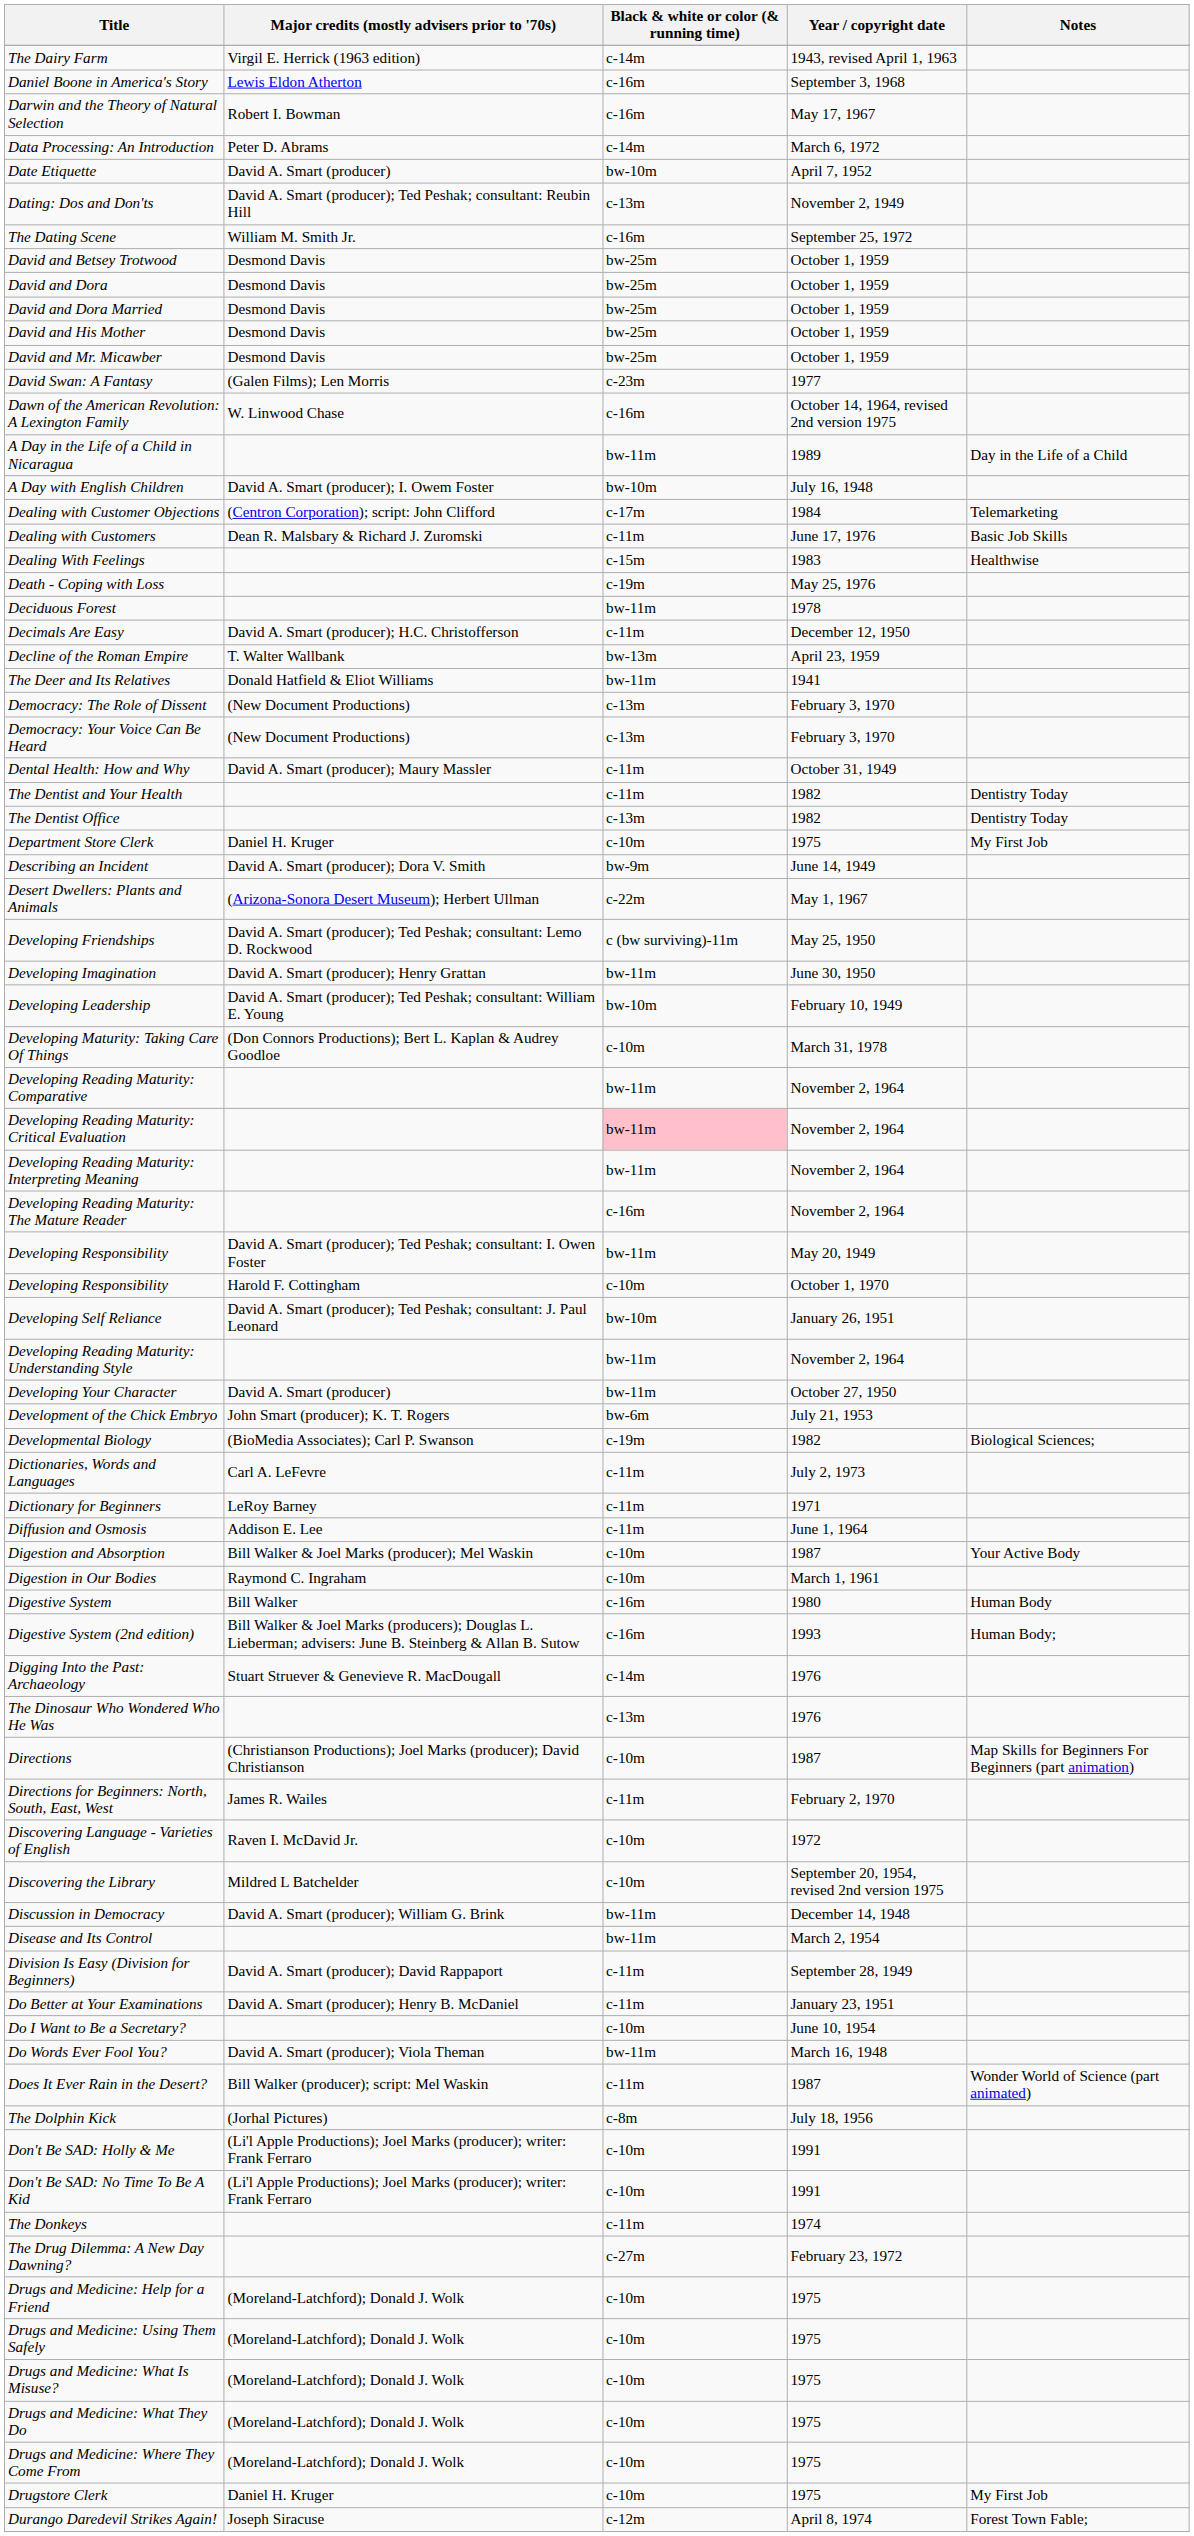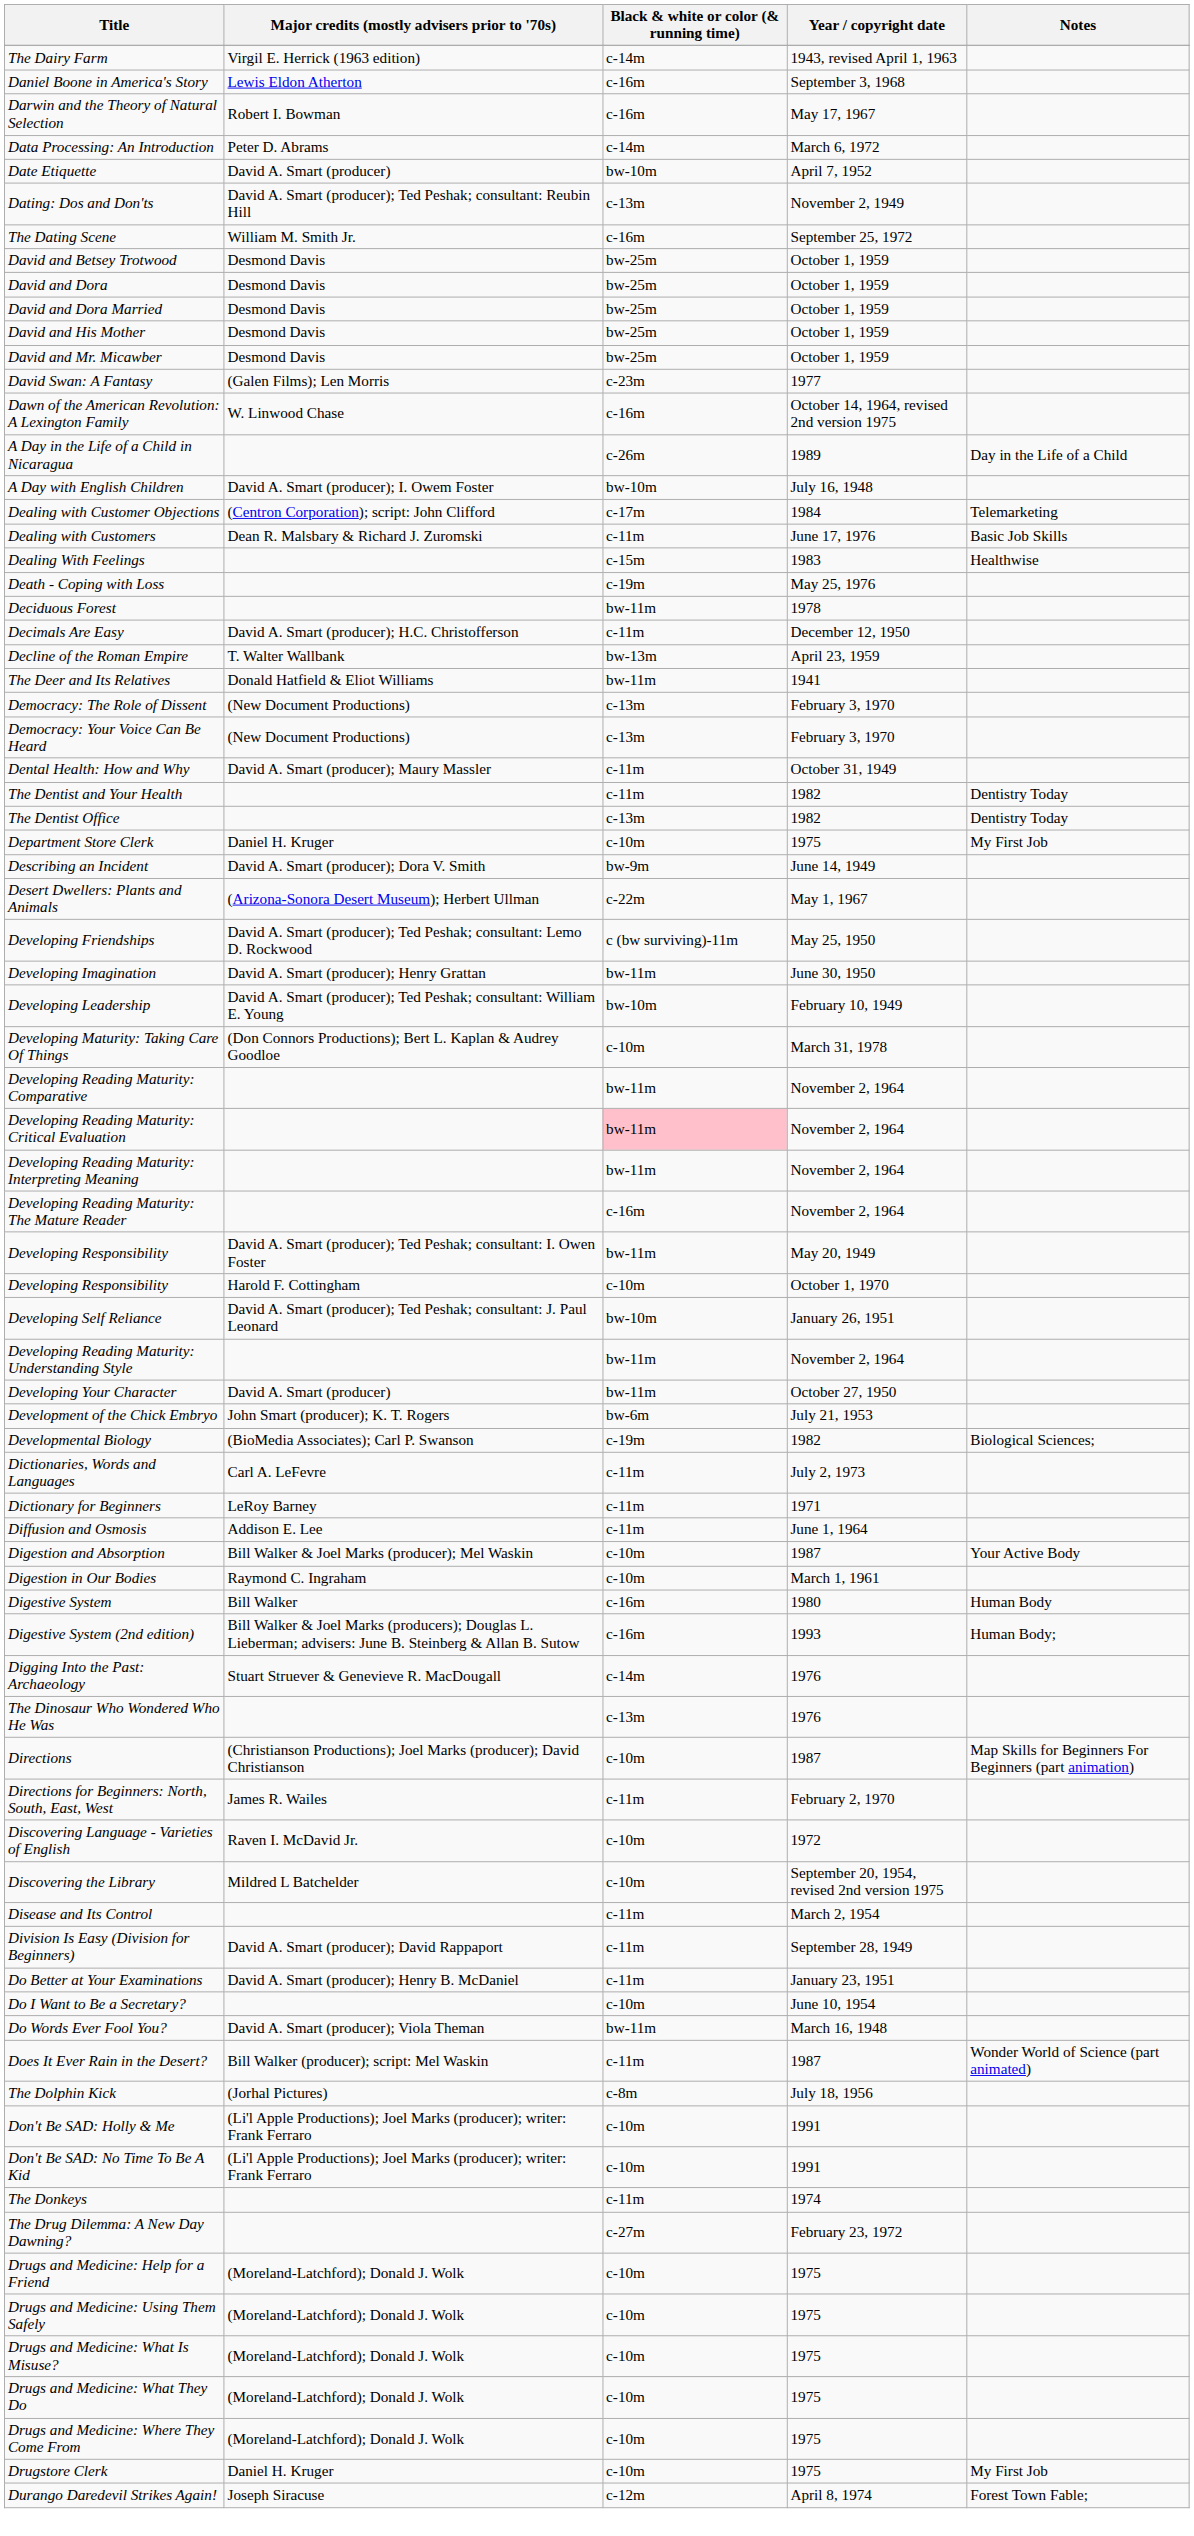 <table class="wikitable sortable" border="1">
 <tr>
 <th>Title</th>
 <th>Major credits (mostly advisers prior to '70s)</th>
 <th>Black & white or color (& running time)</th>
 <th>Year / copyright date</th>
 <th>Notes</th>
 </tr>
 <tr>
 </tr>
 <tr>
 <td><em>The Dairy Farm</em></td>
 <td>Virgil E. Herrick (1963 edition)</td>
 <td>c-14m</td>
 <td>1943, revised  April 1, 1963</td>
 <td></td>
 </tr>
 <tr>
 <td><em>Daniel Boone in America's Story</em></td>
 <td><a href='#'>Lewis Eldon Atherton</a></td>
 <td>c-16m</td>
 <td>September 3, 1968</td>
 <td></td>
 </tr>
 <tr>
 <td><em>Darwin and the Theory of Natural Selection</em></td>
 <td>Robert I. Bowman</td>
 <td>c-16m</td>
 <td>May 17, 1967</td>
 <td></td>
 </tr>
 <tr>
 <td><em>Data Processing: An Introduction</em></td>
 <td>Peter D. Abrams</td>
 <td>c-14m</td>
 <td>March 6, 1972</td>
 <td></td>
 </tr>
 <tr>
 <td><em>Date Etiquette</em></td>
 <td>David A. Smart (producer)</td>
 <td>bw-10m</td>
 <td>April 7, 1952</td>
 <td></td>
 </tr>
 <tr>
 <td><em>Dating: Dos and Don'ts</em></td>
 <td>David A. Smart (producer); Ted Peshak; consultant: Reubin Hill</td>
 <td>c-13m</td>
 <td>November 2, 1949</td>
 <td></td>
 </tr>
 <tr>
 <td><em>The Dating Scene</em></td>
 <td>William M. Smith Jr.</td>
 <td>c-16m</td>
 <td>September 25, 1972</td>
 <td></td>
 </tr>
 <tr>
 <td><em>David and Betsey Trotwood</em></td>
 <td>Desmond Davis</td>
 <td>bw-25m</td>
 <td>October 1, 1959</td>
 <td></td>
 </tr>
 <tr>
 <td><em>David and Dora</em></td>
 <td>Desmond Davis</td>
 <td>bw-25m</td>
 <td>October 1, 1959</td>
 <td></td>
 </tr>
 <tr>
 <td><em>David and Dora Married</em></td>
 <td>Desmond Davis</td>
 <td>bw-25m</td>
 <td>October 1, 1959</td>
 <td></td>
 </tr>
 <tr>
 <td><em>David and His Mother</em></td>
 <td>Desmond Davis</td>
 <td>bw-25m</td>
 <td>October 1, 1959</td>
 <td></td>
 </tr>
 <tr>
 <td><em>David and Mr. Micawber</em></td>
 <td>Desmond Davis</td>
 <td>bw-25m</td>
 <td>October 1, 1959</td>
 <td></td>
 </tr>
 <tr>
 <td><em>David Swan: A Fantasy</em></td>
 <td>(Galen Films); Len Morris</td>
 <td>c-23m</td>
 <td>1977</td>
 <td></td>
 </tr>
 <tr>
 <td><em>Dawn of the American Revolution: A Lexington Family</em></td>
 <td>W. Linwood Chase</td>
 <td>c-16m</td>
 <td>October 14, 1964, revised 2nd version 1975</td>
 <td></td>
 </tr>
 <tr>
 <td><em>A Day in the Life of a Child in Nicaragua</em></td>
 <td></td>
-<td>bw-11m</td>
+<td>c-26m</td>
 <td>1989</td>
 <td>Day in the Life of a Child</td>
 </tr>
 <tr>
 <td><em>A Day with English Children</em></td>
 <td>David A. Smart (producer); I. Owem Foster</td>
 <td>bw-10m</td>
 <td>July 16, 1948</td>
 <td></td>
 </tr>
 <tr>
 <td><em>Dealing with Customer Objections</em></td>
 <td>(<a href='#'>Centron Corporation</a>); script: John Clifford</td>
 <td>c-17m</td>
 <td>1984</td>
 <td>Telemarketing</td>
 </tr>
 <tr>
 <td><em>Dealing with Customers</em></td>
 <td>Dean R. Malsbary & Richard J. Zuromski</td>
 <td>c-11m</td>
 <td>June 17, 1976</td>
 <td>Basic Job Skills</td>
 </tr>
 <tr>
 <td><em>Dealing With Feelings</em></td>
 <td></td>
 <td>c-15m</td>
 <td>1983</td>
 <td>Healthwise</td>
 </tr>
 <tr>
 <td><em>Death - Coping with Loss</em></td>
 <td></td>
 <td>c-19m</td>
 <td>May 25, 1976</td>
 <td></td>
 </tr>
 <tr>
 <td><em>Deciduous Forest</em></td>
 <td></td>
 <td>bw-11m</td>
 <td>1978</td>
 <td></td>
 </tr>
 <tr>
 <td><em>Decimals Are Easy</em></td>
 <td>David A. Smart (producer); H.C. Christofferson</td>
 <td>c-11m</td>
 <td>December 12, 1950</td>
 <td></td>
 </tr>
 <tr>
 <td><em>Decline of the Roman Empire</em></td>
 <td>T. Walter Wallbank</td>
 <td>bw-13m</td>
 <td>April 23, 1959</td>
 <td></td>
 </tr>
 <tr>
 <td><em>The Deer and Its Relatives</em></td>
 <td>Donald Hatfield & Eliot Williams</td>
 <td>bw-11m</td>
 <td>1941</td>
 <td></td>
 </tr>
 <tr>
 <td><em>Democracy: The Role of Dissent</em></td>
 <td>(New Document Productions)</td>
 <td>c-13m</td>
 <td>February 3, 1970</td>
 <td></td>
 </tr>
 <tr>
 <td><em>Democracy: Your Voice Can Be Heard</em></td>
 <td>(New Document Productions)</td>
 <td>c-13m</td>
 <td>February 3, 1970</td>
 <td></td>
 </tr>
 <tr>
 <td><em>Dental Health: How and Why</em></td>
 <td>David A. Smart (producer); Maury Massler</td>
 <td>c-11m</td>
 <td>October 31, 1949</td>
 <td></td>
 </tr>
 <tr>
 <td><em>The Dentist and Your Health</em></td>
 <td></td>
 <td>c-11m</td>
 <td>1982</td>
 <td>Dentistry Today</td>
 </tr>
 <tr>
 <td><em>The Dentist Office</em></td>
 <td></td>
 <td>c-13m</td>
 <td>1982</td>
 <td>Dentistry Today</td>
 </tr>
 <tr>
 <td><em>Department Store Clerk</em></td>
 <td>Daniel H. Kruger</td>
 <td>c-10m</td>
 <td>1975</td>
 <td>My First Job</td>
 </tr>
 <tr>
 <td><em>Describing an Incident</em></td>
 <td>David A. Smart (producer); Dora V. Smith</td>
 <td>bw-9m</td>
 <td>June 14, 1949</td>
 <td></td>
 </tr>
 <tr>
 <td><em>Desert Dwellers: Plants and Animals</em></td>
 <td>(<a href='#'>Arizona-Sonora Desert Museum</a>); Herbert Ullman</td>
 <td>c-22m</td>
 <td>May 1, 1967</td>
 <td></td>
 </tr>
 <tr>
 <td><em>Developing Friendships</em></td>
 <td>David A. Smart (producer); Ted Peshak; consultant: Lemo D. Rockwood</td>
 <td>c (bw surviving)-11m</td>
 <td>May 25, 1950</td>
 <td></td>
 </tr>
 <tr>
 <td><em>Developing Imagination</em></td>
 <td>David A. Smart (producer); Henry Grattan</td>
 <td>bw-11m</td>
 <td>June 30, 1950</td>
 <td></td>
 </tr>
 <tr>
 <td><em>Developing Leadership</em></td>
 <td>David A. Smart (producer); Ted Peshak; consultant: William E. Young</td>
 <td>bw-10m</td>
 <td>February 10, 1949</td>
 <td></td>
 </tr>
 <tr>
 <td><em>Developing Maturity: Taking Care Of Things</em></td>
 <td>(Don Connors Productions); Bert L. Kaplan & Audrey Goodloe</td>
 <td>c-10m</td>
 <td>March 31, 1978</td>
 <td></td>
 </tr>
 <tr>
 <td><em>Developing Reading Maturity: Comparative</em></td>
 <td></td>
 <td>bw-11m</td>
 <td>November 2, 1964</td>
 <td></td>
 </tr>
 <tr>
 <td><em>Developing Reading Maturity: Critical Evaluation</em></td>
 <td></td>
 <td style="background: pink;">bw-11m</td>
 <td>November 2, 1964</td>
 <td></td>
 </tr>
 <tr>
 <td><em>Developing Reading Maturity: Interpreting Meaning</em></td>
 <td></td>
 <td>bw-11m</td>
 <td>November 2, 1964</td>
 <td></td>
 </tr>
 <tr>
 <td><em>Developing Reading Maturity: The Mature Reader</em></td>
 <td></td>
 <td>c-16m</td>
 <td>November 2, 1964</td>
 <td></td>
 </tr>
 <tr>
 <td><em>Developing Responsibility</em></td>
 <td>David A. Smart (producer); Ted Peshak; consultant: I. Owen Foster</td>
 <td>bw-11m</td>
 <td>May 20, 1949</td>
 <td></td>
 </tr>
 <tr>
 <td><em>Developing Responsibility</em></td>
 <td>Harold F. Cottingham</td>
 <td>c-10m</td>
 <td>October 1, 1970</td>
 <td></td>
 </tr>
 <tr>
 <td><em>Developing Self Reliance</em></td>
 <td>David A. Smart (producer); Ted Peshak; consultant: J. Paul Leonard</td>
 <td>bw-10m</td>
 <td>January 26, 1951</td>
 <td></td>
 </tr>
 <tr>
 <td><em>Developing Reading Maturity: Understanding Style</em></td>
 <td></td>
 <td>bw-11m</td>
 <td>November 2, 1964</td>
 <td></td>
 </tr>
 <tr>
 <td><em>Developing Your Character</em></td>
 <td>David A. Smart (producer)</td>
 <td>bw-11m</td>
 <td>October 27, 1950</td>
 <td></td>
 </tr>
 <tr>
 <td><em>Development of the Chick Embryo</em></td>
 <td>John Smart (producer); K. T. Rogers</td>
 <td>bw-6m</td>
 <td>July 21, 1953</td>
 <td></td>
 </tr>
 <tr>
 <td><em>Developmental Biology</em></td>
 <td>(BioMedia Associates); Carl P. Swanson</td>
 <td>c-19m</td>
 <td>1982</td>
 <td>Biological Sciences; </td>
 </tr>
 <tr>
 <td><em>Dictionaries, Words and Languages</em></td>
 <td>Carl A. LeFevre</td>
 <td>c-11m</td>
 <td>July 2, 1973</td>
 <td></td>
 </tr>
 <tr>
 <td><em>Dictionary for Beginners</em></td>
 <td>LeRoy Barney</td>
 <td>c-11m</td>
 <td>1971</td>
 <td></td>
 </tr>
 <tr>
 <td><em>Diffusion and Osmosis</em></td>
 <td>Addison E. Lee</td>
 <td>c-11m</td>
 <td>June 1, 1964</td>
 <td></td>
 </tr>
 <tr>
 <td><em>Digestion and Absorption</em></td>
 <td>Bill Walker & Joel Marks (producer); Mel Waskin</td>
 <td>c-10m</td>
 <td>1987</td>
 <td>Your Active Body</td>
 </tr>
 <tr>
 <td><em>Digestion in Our Bodies</em></td>
 <td>Raymond C. Ingraham</td>
 <td>c-10m</td>
 <td>March 1, 1961</td>
 <td></td>
 </tr>
 <tr>
 <td><em>Digestive System</em></td>
 <td>Bill Walker</td>
 <td>c-16m</td>
 <td>1980</td>
 <td>Human Body</td>
 </tr>
 <tr>
 <td><em>Digestive System (2nd edition)</em></td>
 <td>Bill Walker & Joel Marks (producers); Douglas L. Lieberman; advisers: June B. Steinberg & Allan B. Sutow</td>
 <td>c-16m</td>
 <td>1993</td>
 <td>Human Body;  </td>
 </tr>
 <tr>
 <td><em>Digging Into the Past: Archaeology</em></td>
 <td>Stuart Struever & Genevieve R. MacDougall</td>
 <td>c-14m</td>
 <td>1976</td>
 <td></td>
 </tr>
 <tr>
 <td><em>The Dinosaur Who Wondered Who He Was</em></td>
 <td></td>
 <td>c-13m</td>
 <td>1976</td>
 <td></td>
 </tr>
 <tr>
 <td><em>Directions</em></td>
 <td>(Christianson Productions);  Joel Marks (producer); David Christianson</td>
 <td>c-10m</td>
 <td>1987</td>
 <td>Map Skills for Beginners For Beginners (part <a href='#'>animation</a>)</td>
 </tr>
 <tr>
 <td><em>Directions for Beginners: North, South, East, West</em></td>
 <td>James R. Wailes</td>
 <td>c-11m</td>
 <td>February 2, 1970</td>
 <td></td>
 </tr>
 <tr>
 <td><em>Discovering Language - Varieties of English</em></td>
 <td>Raven I. McDavid Jr.</td>
 <td>c-10m</td>
 <td>1972</td>
 <td></td>
 </tr>
 <tr>
 <td><em>Discovering the Library</em></td>
 <td>Mildred L Batchelder</td>
 <td>c-10m</td>
 <td>September 20, 1954, revised 2nd version 1975</td>
 <td></td>
 </tr>
 <tr>
-<td><em>Discussion in Democracy</em></td>
-<td>David A. Smart (producer); William G. Brink</td>
-<td>bw-11m</td>
-<td>December 14, 1948</td>
-<td></td>
-</tr>
-<tr>
 <td><em>Disease and Its Control</em></td>
 <td></td>
-<td>bw-11m</td>
+<td>c-11m</td>
 <td>March 2, 1954</td>
 <td></td>
 </tr>
 <tr>
 <td><em>Division Is Easy (Division for Beginners)</em></td>
 <td>David A. Smart (producer); David Rappaport</td>
 <td>c-11m</td>
 <td>September 28, 1949</td>
 <td></td>
 </tr>
 <tr>
 <td><em>Do Better at Your Examinations</em></td>
 <td>David A. Smart (producer); Henry B. McDaniel</td>
 <td>c-11m</td>
 <td>January 23, 1951</td>
 <td></td>
 </tr>
 <tr>
 <td><em>Do I Want to Be a Secretary?</em></td>
 <td></td>
 <td>c-10m</td>
 <td>June 10, 1954</td>
 <td></td>
 </tr>
 <tr>
 <td><em>Do Words Ever Fool You?</em></td>
 <td>David A. Smart (producer); Viola Theman</td>
 <td>bw-11m</td>
 <td>March 16, 1948</td>
 <td></td>
 </tr>
 <tr>
 <td><em>Does It Ever Rain in the Desert?</em></td>
 <td>Bill Walker (producer); script: Mel Waskin</td>
 <td>c-11m</td>
 <td>1987</td>
 <td>Wonder World of Science (part <a href='#'>animated</a>)</td>
 </tr>
 <tr>
 <td><em>The Dolphin Kick</em></td>
 <td>(Jorhal Pictures)</td>
 <td>c-8m</td>
 <td>July 18, 1956</td>
 <td></td>
 </tr>
 <tr>
 <td><em>Don't Be SAD: Holly & Me</em></td>
 <td>(Li'l Apple Productions); Joel Marks (producer); writer: Frank Ferraro</td>
 <td>c-10m</td>
 <td>1991</td>
 <td></td>
 </tr>
 <tr>
 <td><em>Don't Be SAD: No Time To Be A Kid</em></td>
 <td>(Li'l Apple Productions); Joel Marks (producer); writer: Frank Ferraro</td>
 <td>c-10m</td>
 <td>1991</td>
 <td></td>
 </tr>
 <tr>
 <td><em>The Donkeys</em></td>
 <td></td>
 <td>c-11m</td>
 <td>1974</td>
 <td></td>
 </tr>
 <tr>
 <td><em>The Drug Dilemma: A New Day Dawning?</em></td>
 <td></td>
 <td>c-27m</td>
 <td>February 23, 1972</td>
 <td></td>
 </tr>
 <tr>
 <td><em>Drugs and Medicine: Help for a Friend</em></td>
 <td>(Moreland-Latchford); Donald J. Wolk</td>
 <td>c-10m</td>
 <td>1975</td>
 <td></td>
 </tr>
 <tr>
 <td><em>Drugs and Medicine: Using Them Safely</em></td>
 <td>(Moreland-Latchford); Donald J. Wolk</td>
 <td>c-10m</td>
 <td>1975</td>
 <td></td>
 </tr>
 <tr>
 <td><em>Drugs and Medicine: What Is Misuse?</em></td>
 <td>(Moreland-Latchford); Donald J. Wolk</td>
 <td>c-10m</td>
 <td>1975</td>
 <td></td>
 </tr>
 <tr>
 <td><em>Drugs and Medicine: What They Do</em></td>
 <td>(Moreland-Latchford); Donald J. Wolk</td>
 <td>c-10m</td>
 <td>1975</td>
 <td></td>
 </tr>
 <tr>
 <td><em>Drugs and Medicine: Where They Come From</em></td>
 <td>(Moreland-Latchford); Donald J. Wolk</td>
 <td>c-10m</td>
 <td>1975</td>
 <td></td>
 </tr>
 <tr>
 <td><em>Drugstore Clerk</em></td>
 <td>Daniel H. Kruger</td>
 <td>c-10m</td>
 <td>1975</td>
 <td>My First Job</td>
 </tr>
 <tr>
 <td><em>Durango Daredevil Strikes Again!</em></td>
 <td>Joseph Siracuse</td>
 <td>c-12m</td>
 <td>April 8, 1974</td>
 <td>Forest Town Fable; </td>
 </tr>
 </table>
